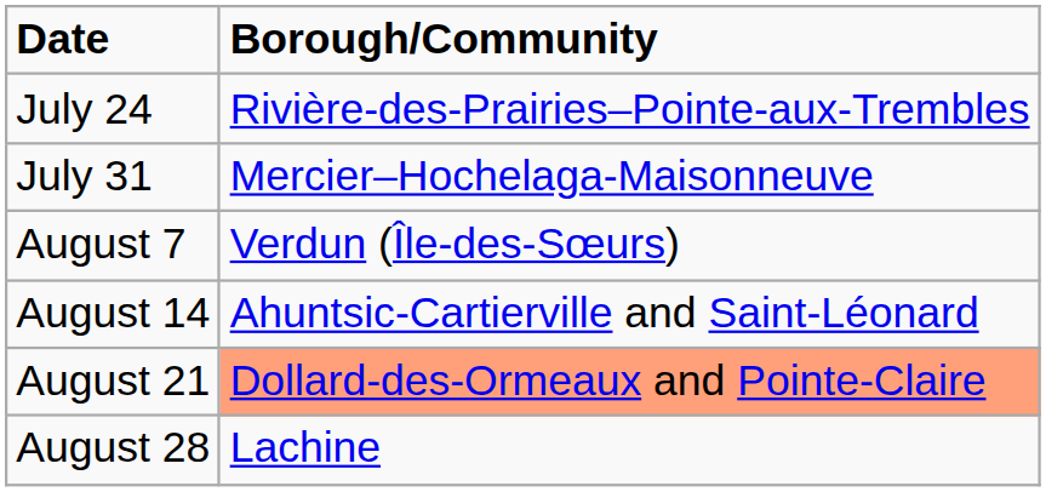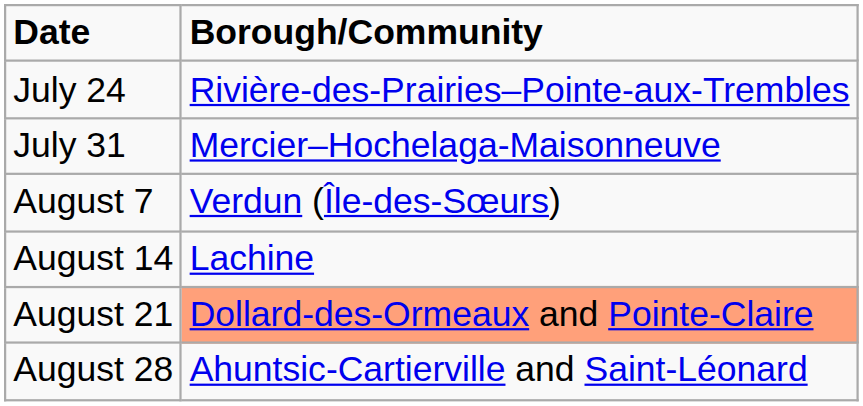 <table class=wikitable>
 <tr>
 <td><strong>Date</strong></td>
 <td><strong>Borough/Community</strong></td>
 </tr>
 <tr>
 <td>July 24</td>
 <td><a href='#'>Rivière-des-Prairies–Pointe-aux-Trembles</a></td>
 </tr>
 <tr>
 <td>July 31</td>
 <td><a href='#'>Mercier–Hochelaga-Maisonneuve</a></td>
 </tr>
 <tr>
 <td>August 7</td>
 <td><a href='#'>Verdun</a> (<a href='#'>Île-des-Sœurs</a>)</td>
 </tr>
 <tr>
 <td>August 14</td>
-<td><a href='#'>Ahuntsic-Cartierville</a> and <a href='#'>Saint-Léonard</a></td>
+<td><a href='#'>Lachine</a></td>
 </tr>
 <tr>
 <td>August 21</td>
 <td style="background: lightsalmon;"><a href='#'>Dollard-des-Ormeaux</a> and <a href='#'>Pointe-Claire</a></td>
 </tr>
 <tr>
 <td>August 28</td>
-<td><a href='#'>Lachine</a></td>
+<td><a href='#'>Ahuntsic-Cartierville</a> and <a href='#'>Saint-Léonard</a></td>
 </tr>
 </table>
